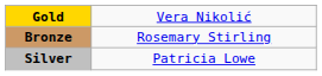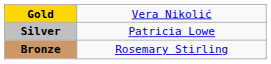 <table class="wikitable" style="text-align:center; " width="35%">
 <tr>
 <td bgcolor="gold"><strong>Gold</strong></td>
 <td><a href='#'>Vera Nikolić</a><br>  <small><em></em></small></td>
 </tr>
 <tr>
+<td bgcolor="silver"><strong>Silver</strong></td>
+<td><a href='#'>Patricia Lowe</a><br>  <small><em></em></small></td>
+</tr>
+<tr>
 <td bgcolor="CC9966"><strong>Bronze</strong></td>
 <td><a href='#'>Rosemary Stirling</a><br>  <small><em></em></small></td>
 </tr>
-<tr>
-<td bgcolor="silver"><strong>Silver</strong></td>
-<td><a href='#'>Patricia Lowe</a><br>  <small><em></em></small></td>
-</tr>
 </table>
